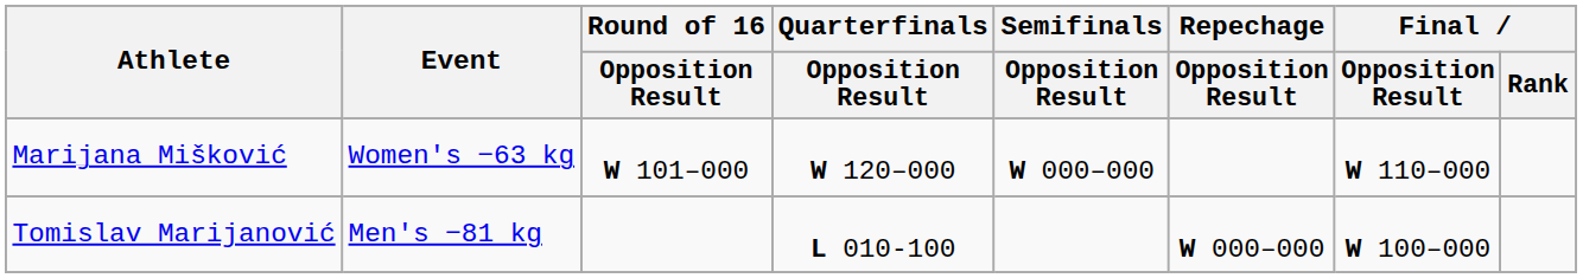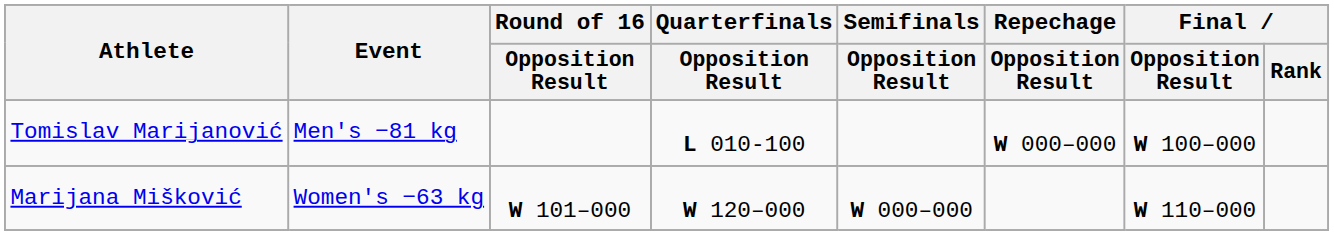 <table class="wikitable" style="font-size:90%">
 <tr>
 <th rowspan="2">Athlete</th>
 <th rowspan="2">Event</th>
 <th>Round of 16</th>
 <th>Quarterfinals</th>
 <th>Semifinals</th>
 <th>Repechage</th>
 <th colspan=2>Final / </th>
 </tr>
 <tr style="font-size:95%">
 <th>Opposition<br>Result</th>
 <th>Opposition<br>Result</th>
 <th>Opposition<br>Result</th>
 <th>Opposition<br>Result</th>
 <th>Opposition<br>Result</th>
 <th>Rank</th>
 </tr>
 <tr align=center>
+<td align=left><a href='#'>Tomislav Marijanović</a></td>
+<td align=left><a href='#'>Men's −81 kg</a></td>
+<td></td>
+<td><br><strong>L</strong> 010-100</td>
+<td></td>
+<td><br><strong>W</strong> 000–000</td>
+<td><br><strong>W</strong> 100–000</td>
+<td></td>
+</tr>
+<tr align=center>
 <td align=left><a href='#'>Marijana Mišković</a></td>
 <td align=left><a href='#'>Women's −63 kg</a></td>
 <td><br><strong>W</strong> 101–000</td>
 <td><br><strong>W</strong> 120–000</td>
 <td><br><strong>W</strong> 000–000</td>
 <td></td>
 <td><br><strong>W</strong> 110–000</td>
 <td></td>
 </tr>
-<tr align=center>
-<td align=left><a href='#'>Tomislav Marijanović</a></td>
-<td align=left><a href='#'>Men's −81 kg</a></td>
-<td></td>
-<td><br><strong>L</strong> 010-100</td>
-<td></td>
-<td><br><strong>W</strong> 000–000</td>
-<td><br><strong>W</strong> 100–000</td>
-<td></td>
-</tr>
 </table>
